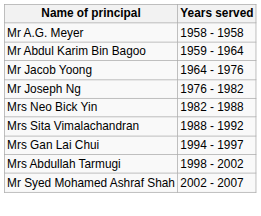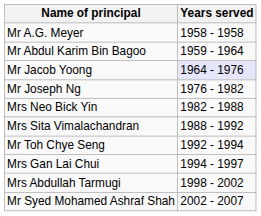 <table class="wikitable">
 <tr>
 <th>Name of principal</th>
 <th>Years served</th>
 </tr>
 <tr>
 <td>Mr A.G. Meyer</td>
 <td>1958 - 1958</td>
 </tr>
 <tr>
 <td>Mr Abdul Karim Bin Bagoo</td>
 <td>1959 - 1964</td>
 </tr>
 <tr>
 <td>Mr Jacob Yoong</td>
-<td>1964 - 1976</td>
+<td style="background: lavender;">1964 - 1976</td>
 </tr>
 <tr>
 <td>Mr Joseph Ng</td>
 <td>1976 - 1982</td>
 </tr>
 <tr>
 <td>Mrs Neo Bick Yin</td>
 <td>1982 - 1988</td>
 </tr>
 <tr>
 <td>Mrs Sita Vimalachandran</td>
 <td>1988 - 1992</td>
 </tr>
 <tr>
+<td>Mr Toh Chye Seng</td>
+<td>1992 - 1994</td>
+</tr>
+<tr>
 <td>Mrs Gan Lai Chui</td>
 <td>1994 - 1997</td>
 </tr>
 <tr>
 <td>Mrs Abdullah Tarmugi</td>
 <td>1998 - 2002</td>
 </tr>
 <tr>
 <td>Mr Syed Mohamed Ashraf Shah</td>
 <td>2002 - 2007</td>
 </tr>
 </table>
